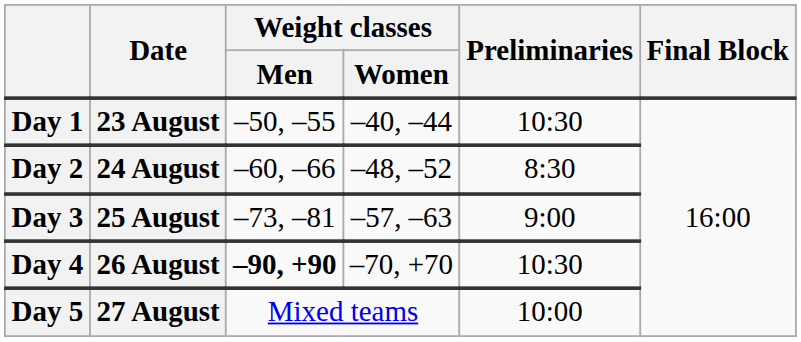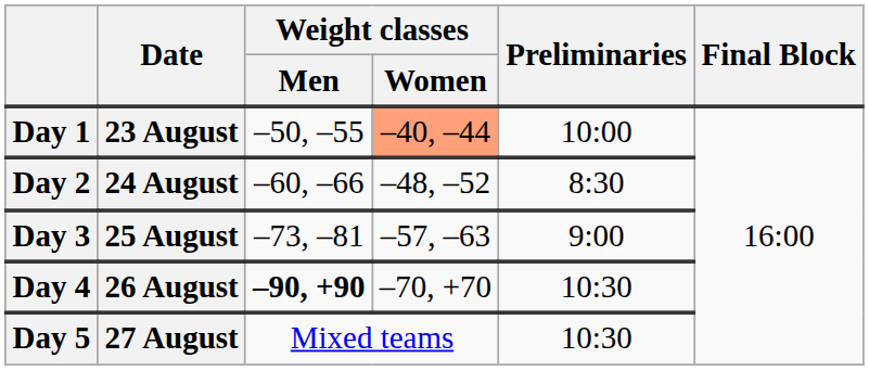 <table class=wikitable style="text-align:center;">
 <tr>
 <th rowspan=2></th>
 <th rowspan=2>Date</th>
 <th colspan=2>Weight classes</th>
 <th rowspan=2>Preliminaries</th>
 <th rowspan=2>Final Block</th>
 </tr>
 <tr>
 <th>Men</th>
 <th>Women</th>
 </tr>
 <tr style="border-top: 2px solid #333333;">
 <th>Day 1</th>
 <th>23 August</th>
 <td>–50, –55</td>
-<td>–40, –44</td>
-<td>10:30</td>
+<td style="background: lightsalmon;">–40, –44</td>
+<td>10:00</td>
 <td rowspan=5>16:00</td>
 </tr>
 <tr style="border-top: 2px solid #333333;">
 <th>Day 2</th>
 <th>24 August</th>
 <td>–60, –66</td>
 <td>–48, –52</td>
 <td>8:30</td>
 </tr>
 <tr style="border-top: 2px solid #333333;">
 <th>Day 3</th>
 <th>25 August</th>
 <td>–73, –81</td>
 <td>–57, –63</td>
 <td>9:00</td>
 </tr>
 <tr style="border-top: 2px solid #333333;">
 <th>Day 4</th>
 <th>26 August</th>
 <td><strong>–90, +90</strong></td>
 <td>–70, +70</td>
 <td>10:30</td>
 </tr>
 <tr style="border-top: 2px solid #333333;">
 <th>Day 5</th>
 <th>27 August</th>
 <td colspan=2><a href='#'>Mixed teams</a></td>
-<td>10:00</td>
+<td>10:30</td>
 </tr>
 </table>
